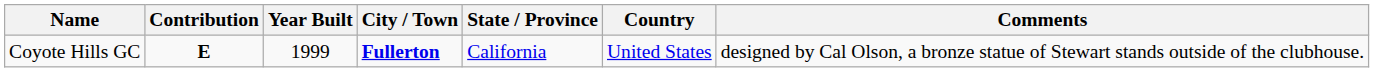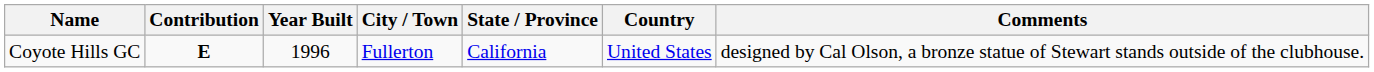 <table class="sortable wikitable">
 <tr>
 <th>Name</th>
 <th>Contribution</th>
 <th>Year Built</th>
 <th>City / Town</th>
 <th>State / Province</th>
 <th>Country</th>
 <th>Comments</th>
 </tr>
 <tr>
 <td>Coyote Hills GC</td>
 <td align=center><strong>E</strong></td>
-<td align=center>1999</td>
-<td><strong><a href='#'>Fullerton</a></strong></td>
+<td align=center>1996</td>
+<td><a href='#'>Fullerton</a></td>
 <td><a href='#'>California</a></td>
 <td> <a href='#'>United States</a></td>
 <td>designed by Cal Olson, a bronze statue of Stewart stands outside of the clubhouse.</td>
 </tr>
 </table>
